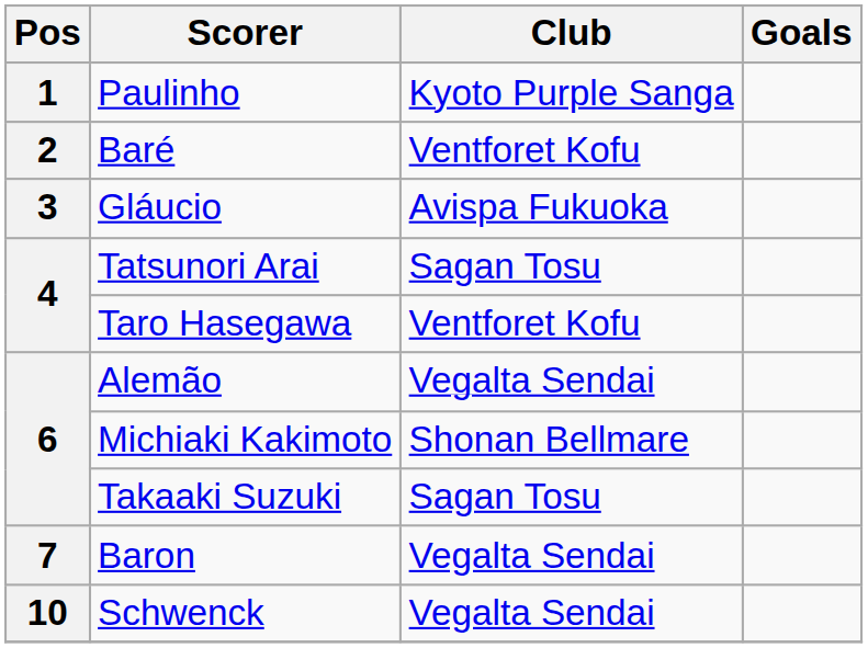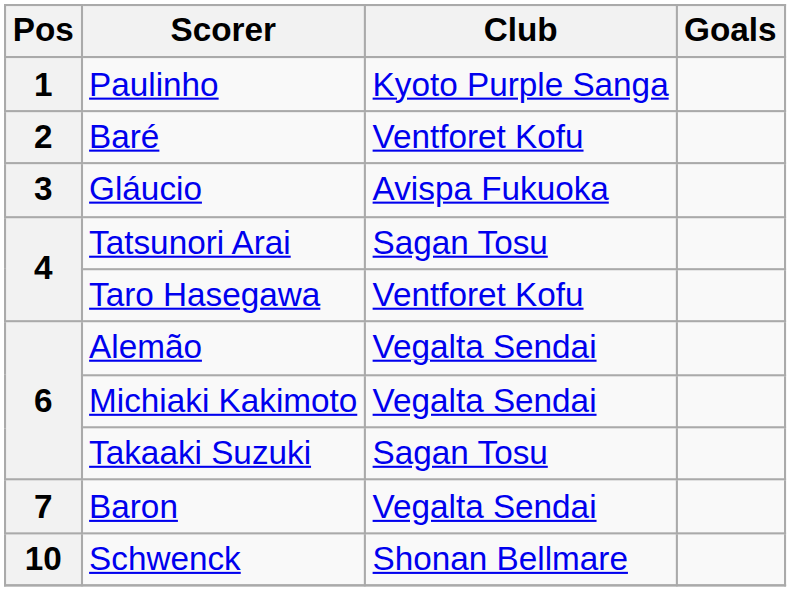 <table class="wikitable">
 <tr>
 <th>Pos</th>
 <th>Scorer</th>
 <th>Club</th>
 <th>Goals</th>
 </tr>
 <tr>
 <th>1</th>
 <td> <a href='#'>Paulinho</a></td>
 <td><a href='#'>Kyoto Purple Sanga</a></td>
 <td></td>
 </tr>
 <tr>
 <th>2</th>
 <td> <a href='#'>Baré</a></td>
 <td><a href='#'>Ventforet Kofu</a></td>
 <td></td>
 </tr>
 <tr>
 <th>3</th>
 <td> <a href='#'>Gláucio</a></td>
 <td><a href='#'>Avispa Fukuoka</a></td>
 <td></td>
 </tr>
 <tr>
 <th rowspan=2>4</th>
 <td> <a href='#'>Tatsunori Arai</a></td>
 <td><a href='#'>Sagan Tosu</a></td>
 <td></td>
 </tr>
 <tr>
 <td> <a href='#'>Taro Hasegawa</a></td>
 <td><a href='#'>Ventforet Kofu</a></td>
 <td></td>
 </tr>
 <tr>
 <th rowspan=3>6</th>
 <td> <a href='#'>Alemão</a></td>
 <td><a href='#'>Vegalta Sendai</a></td>
 <td></td>
 </tr>
 <tr>
 <td> <a href='#'>Michiaki Kakimoto</a></td>
-<td><a href='#'>Shonan Bellmare</a></td>
+<td><a href='#'>Vegalta Sendai</a></td>
 <td></td>
 </tr>
 <tr>
 <td> <a href='#'>Takaaki Suzuki</a></td>
 <td><a href='#'>Sagan Tosu</a></td>
 <td></td>
 </tr>
 <tr>
 <th>7</th>
 <td> <a href='#'>Baron</a></td>
 <td><a href='#'>Vegalta Sendai</a></td>
 <td></td>
 </tr>
 <tr>
 <th>10</th>
 <td> <a href='#'>Schwenck</a></td>
-<td><a href='#'>Vegalta Sendai</a></td>
+<td><a href='#'>Shonan Bellmare</a></td>
 <td></td>
 </tr>
 <tr>
 </tr>
 </table>
